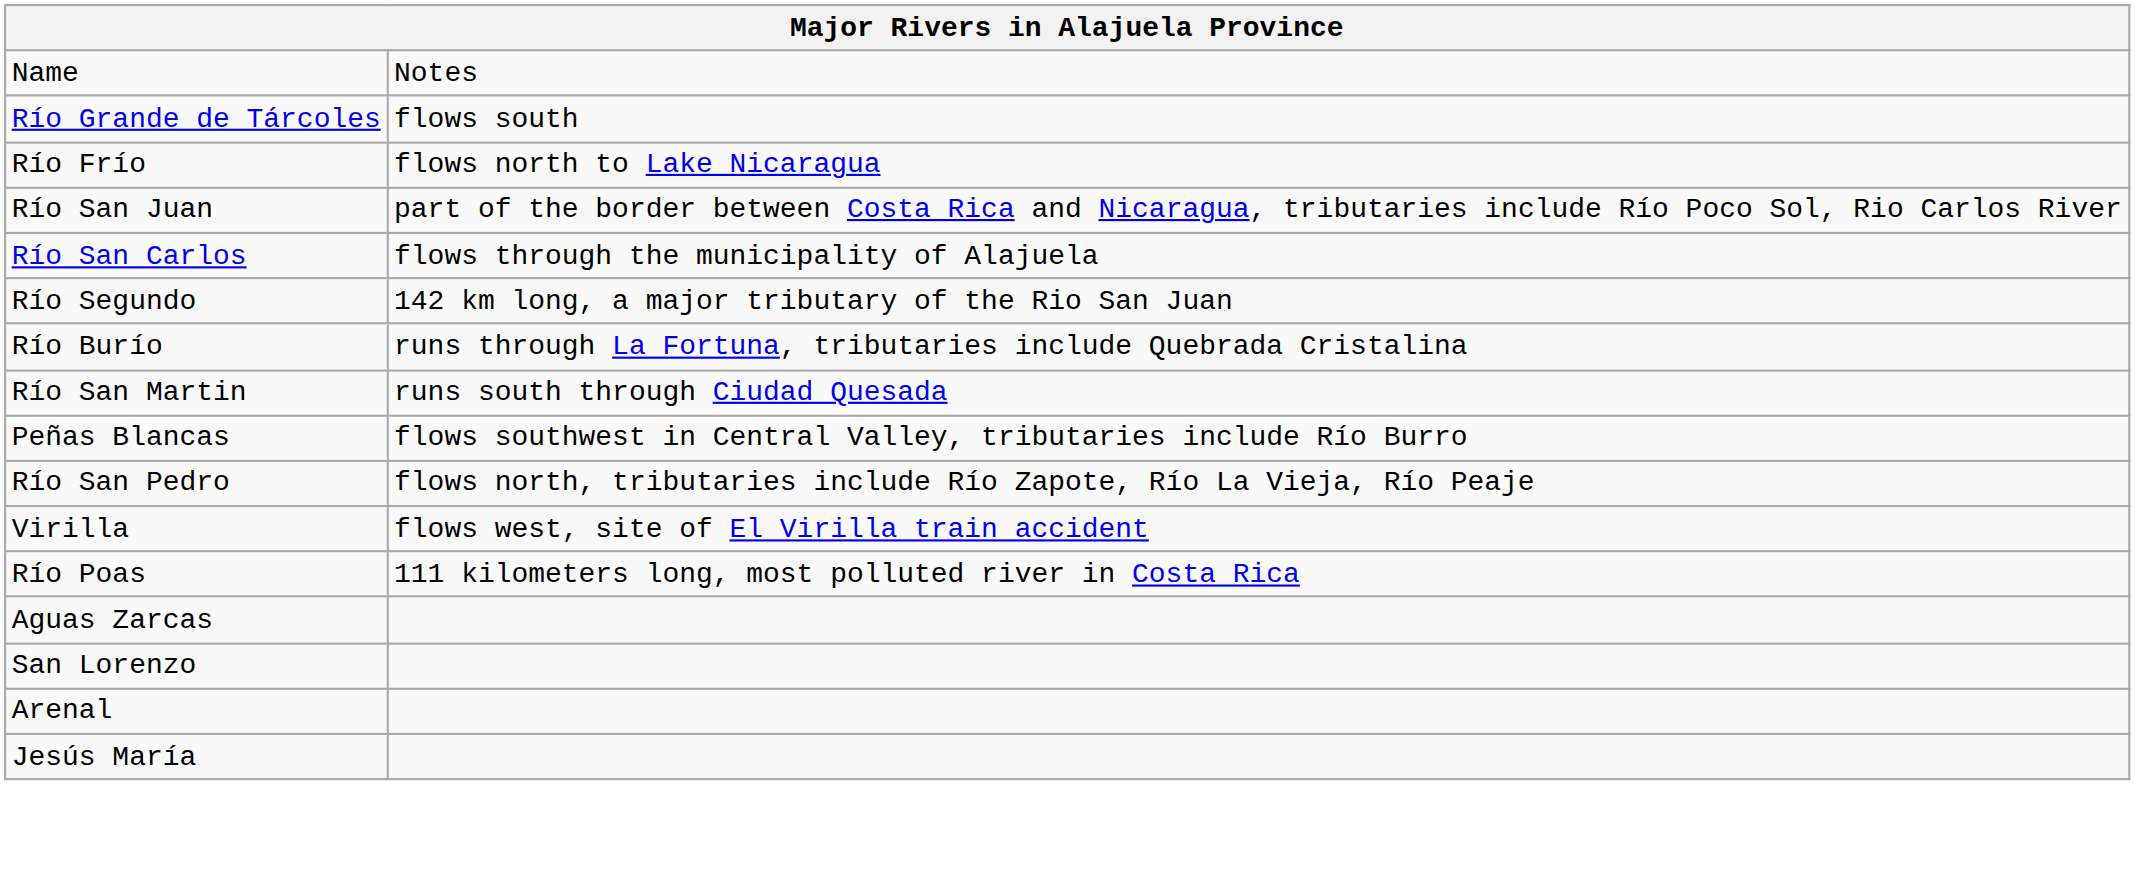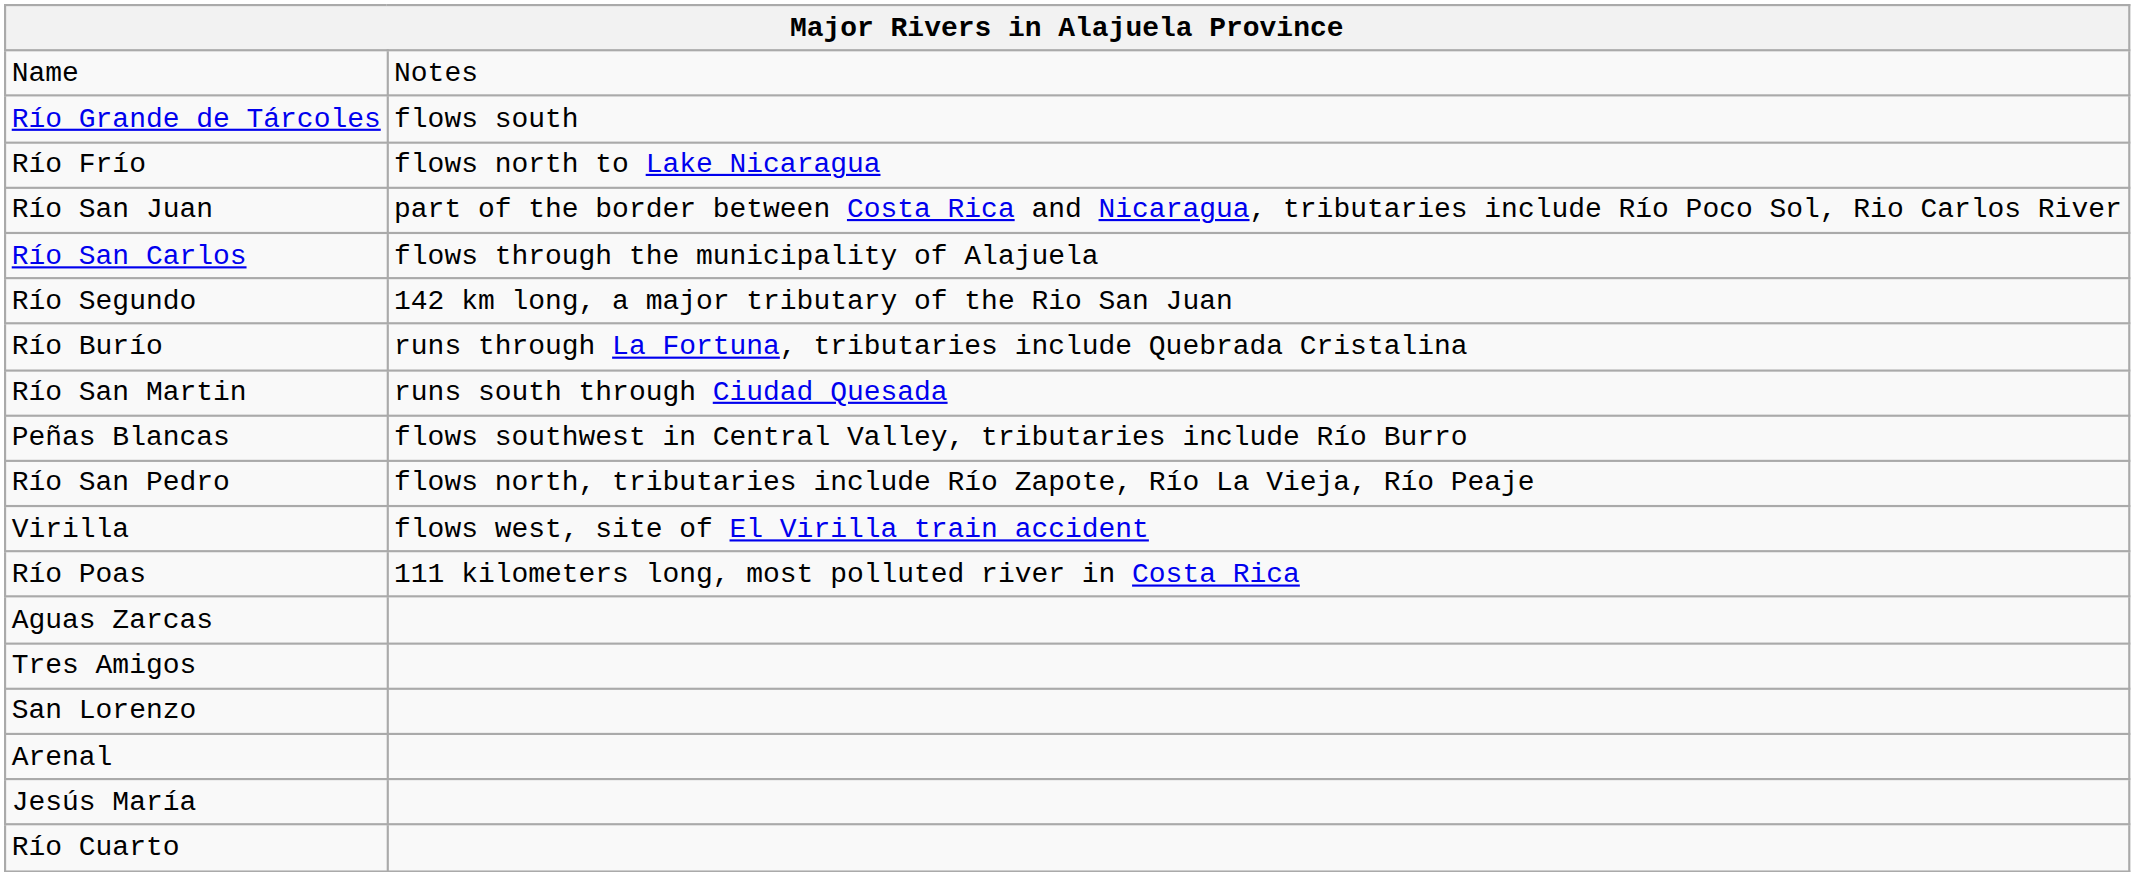 <table class="wikitable">
 <tr>
 <th colspan="2">Major Rivers in Alajuela Province</th>
 </tr>
 <tr>
 <td>Name</td>
 <td>Notes</td>
 </tr>
 <tr>
 <td><a href='#'>Río Grande de Tárcoles</a></td>
 <td>flows south</td>
 </tr>
 <tr>
 <td>Río Frío</td>
 <td>flows north to <a href='#'>Lake Nicaragua</a></td>
 </tr>
 <tr>
 <td>Río San Juan</td>
 <td>part of the border between <a href='#'>Costa Rica</a> and <a href='#'>Nicaragua</a>, tributaries include Río Poco Sol, Rio Carlos River</td>
 </tr>
 <tr>
 <td><a href='#'>Río San Carlos</a></td>
 <td>flows through the municipality of Alajuela</td>
 </tr>
 <tr>
 <td>Río Segundo</td>
 <td>142 km long, a major tributary of the Rio San Juan</td>
 </tr>
 <tr>
 <td>Río Burío</td>
 <td>runs through <a href='#'>La Fortuna</a>, tributaries include Quebrada Cristalina</td>
 </tr>
 <tr>
 <td>Río San Martin</td>
 <td>runs south through <a href='#'>Ciudad Quesada</a></td>
 </tr>
 <tr>
 <td>Peñas Blancas</td>
 <td>flows southwest in Central Valley, tributaries include Río Burro</td>
 </tr>
 <tr>
 <td>Río San Pedro</td>
 <td>flows north, tributaries include Río Zapote, Río La Vieja, Río Peaje</td>
 </tr>
 <tr>
 <td>Virilla</td>
 <td>flows west, site of <a href='#'>El Virilla train accident</a></td>
 </tr>
 <tr>
 <td>Río Poas</td>
 <td>111 kilometers long, most polluted river in <a href='#'>Costa Rica</a></td>
 </tr>
 <tr>
 <td>Aguas Zarcas</td>
 <td></td>
 </tr>
 <tr>
+<td>Tres Amigos</td>
+<td></td>
+</tr>
+<tr>
 <td>San Lorenzo</td>
 <td></td>
 </tr>
 <tr>
 <td>Arenal</td>
 <td></td>
 </tr>
 <tr>
 <td>Jesús María</td>
 <td></td>
 </tr>
+<tr>
+<td>Río Cuarto</td>
+<td></td>
+</tr>
 </table>
